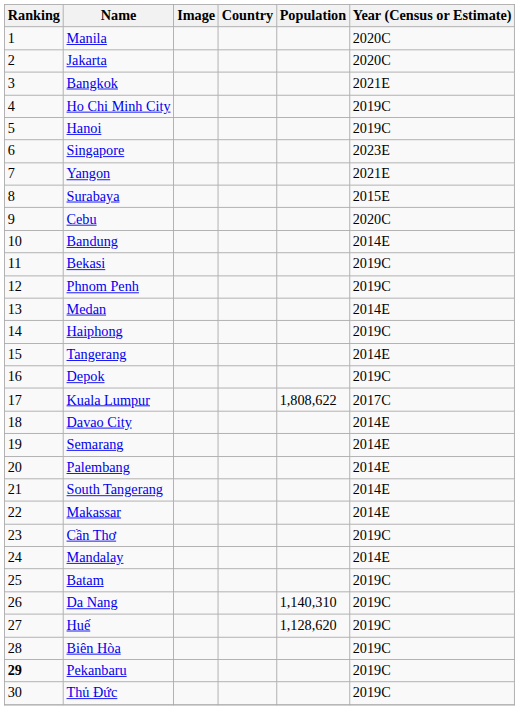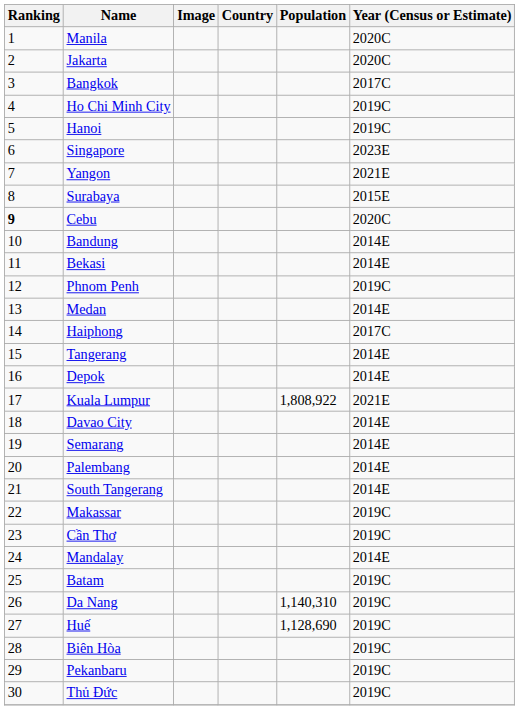 <table class="wikitable sortable">
 <tr>
 <th>Ranking</th>
 <th>Name</th>
 <th>Image</th>
 <th>Country</th>
 <th>Population</th>
 <th>Year (Census or Estimate)</th>
 </tr>
 <tr>
 <td>1</td>
 <td><a href='#'>Manila</a></td>
 <td></td>
 <td></td>
 <td></td>
 <td>2020C</td>
 </tr>
 <tr>
 <td>2</td>
 <td><a href='#'>Jakarta</a></td>
 <td></td>
 <td></td>
 <td></td>
 <td>2020C</td>
 </tr>
 <tr>
 <td>3</td>
 <td><a href='#'>Bangkok</a></td>
 <td></td>
 <td></td>
 <td></td>
-<td>2021E</td>
+<td>2017C</td>
 </tr>
 <tr>
 <td>4</td>
 <td><a href='#'>Ho Chi Minh City</a></td>
 <td></td>
 <td></td>
 <td></td>
 <td>2019C</td>
 </tr>
 <tr>
 <td>5</td>
 <td><a href='#'>Hanoi</a></td>
 <td></td>
 <td></td>
 <td></td>
 <td>2019C</td>
 </tr>
 <tr>
 <td>6</td>
 <td><a href='#'>Singapore</a></td>
 <td></td>
 <td></td>
 <td></td>
 <td>2023E</td>
 </tr>
 <tr>
 <td>7</td>
 <td><a href='#'>Yangon</a></td>
 <td></td>
 <td></td>
 <td></td>
 <td>2021E</td>
 </tr>
 <tr>
 <td>8</td>
 <td><a href='#'>Surabaya</a></td>
 <td></td>
 <td></td>
 <td></td>
 <td>2015E</td>
 </tr>
 <tr>
-<td>9</td>
+<td><strong>9</strong></td>
 <td><a href='#'>Cebu</a></td>
 <td></td>
 <td></td>
 <td></td>
 <td>2020C</td>
 </tr>
 <tr>
 <td>10</td>
 <td><a href='#'>Bandung</a></td>
 <td></td>
 <td></td>
 <td></td>
 <td>2014E</td>
 </tr>
 <tr>
 <td>11</td>
 <td><a href='#'>Bekasi</a></td>
 <td></td>
 <td></td>
 <td></td>
-<td>2019C</td>
+<td>2014E</td>
 </tr>
 <tr>
 <td>12</td>
 <td><a href='#'>Phnom Penh</a></td>
 <td></td>
 <td></td>
 <td></td>
 <td>2019C</td>
 </tr>
 <tr>
 <td>13</td>
 <td><a href='#'>Medan</a></td>
 <td></td>
 <td></td>
 <td></td>
 <td>2014E</td>
 </tr>
 <tr>
 <td>14</td>
 <td><a href='#'>Haiphong</a></td>
 <td></td>
 <td></td>
 <td></td>
-<td>2019C</td>
+<td>2017C</td>
 </tr>
 <tr>
 <td>15</td>
 <td><a href='#'>Tangerang</a></td>
 <td></td>
 <td></td>
 <td></td>
 <td>2014E</td>
 </tr>
 <tr>
 <td>16</td>
 <td><a href='#'>Depok</a></td>
 <td></td>
 <td></td>
 <td></td>
-<td>2019C</td>
+<td>2014E</td>
 </tr>
 <tr>
 <td>17</td>
 <td><a href='#'>Kuala Lumpur</a></td>
 <td></td>
 <td></td>
-<td>1,808,622</td>
-<td>2017C</td>
+<td>1,808,922</td>
+<td>2021E</td>
 </tr>
 <tr>
 <td>18</td>
 <td><a href='#'>Davao City</a></td>
 <td></td>
 <td></td>
 <td></td>
 <td>2014E</td>
 </tr>
 <tr>
 <td>19</td>
 <td><a href='#'>Semarang</a></td>
 <td></td>
 <td></td>
 <td></td>
 <td>2014E</td>
 </tr>
 <tr>
 <td>20</td>
 <td><a href='#'>Palembang</a></td>
 <td></td>
 <td></td>
 <td></td>
 <td>2014E</td>
 </tr>
 <tr>
 <td>21</td>
 <td><a href='#'>South Tangerang</a></td>
 <td></td>
 <td></td>
 <td></td>
 <td>2014E</td>
 </tr>
 <tr>
 <td>22</td>
 <td><a href='#'>Makassar</a></td>
 <td></td>
 <td></td>
 <td></td>
-<td>2014E</td>
+<td>2019C</td>
 </tr>
 <tr>
 <td>23</td>
 <td><a href='#'>Cần Thơ</a></td>
 <td></td>
 <td></td>
 <td></td>
 <td>2019C</td>
 </tr>
 <tr>
 <td>24</td>
 <td><a href='#'>Mandalay</a></td>
 <td></td>
 <td></td>
 <td></td>
 <td>2014E</td>
 </tr>
 <tr>
 <td>25</td>
 <td><a href='#'>Batam</a></td>
 <td></td>
 <td></td>
 <td></td>
 <td>2019C</td>
 </tr>
 <tr>
 <td>26</td>
 <td><a href='#'>Da Nang</a></td>
 <td></td>
 <td></td>
 <td>1,140,310</td>
 <td>2019C</td>
 </tr>
 <tr>
 <td>27</td>
 <td><a href='#'>Huế</a></td>
 <td></td>
 <td></td>
-<td>1,128,620</td>
+<td>1,128,690</td>
 <td>2019C</td>
 </tr>
 <tr>
 <td>28</td>
 <td><a href='#'>Biên Hòa</a></td>
 <td></td>
 <td></td>
 <td></td>
 <td>2019C</td>
 </tr>
 <tr>
-<td><strong>29</strong></td>
+<td>29</td>
 <td><a href='#'>Pekanbaru</a></td>
 <td></td>
 <td></td>
 <td></td>
 <td>2019C</td>
 </tr>
 <tr>
 <td>30</td>
 <td><a href='#'>Thủ Đức</a></td>
 <td></td>
 <td></td>
 <td></td>
 <td>2019C</td>
 </tr>
 <tr>
 </tr>
 </table>
